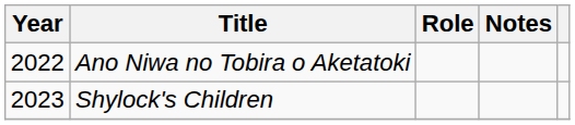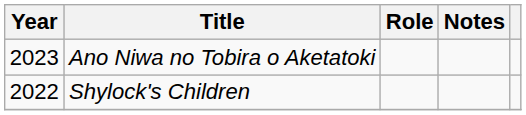 <table class="wikitable">
 <tr>
 <th>Year</th>
 <th>Title</th>
 <th>Role</th>
 <th>Notes</th>
 <th></th>
 </tr>
 <tr>
-<td>2022</td>
+<td>2023</td>
 <td><em>Ano Niwa no Tobira o Aketatoki</em></td>
 <td></td>
 <td></td>
 <td></td>
 </tr>
 <tr>
-<td>2023</td>
+<td>2022</td>
 <td><em>Shylock's Children</em></td>
 <td></td>
 <td></td>
 <td></td>
 </tr>
 <tr>
 </tr>
 </table>
